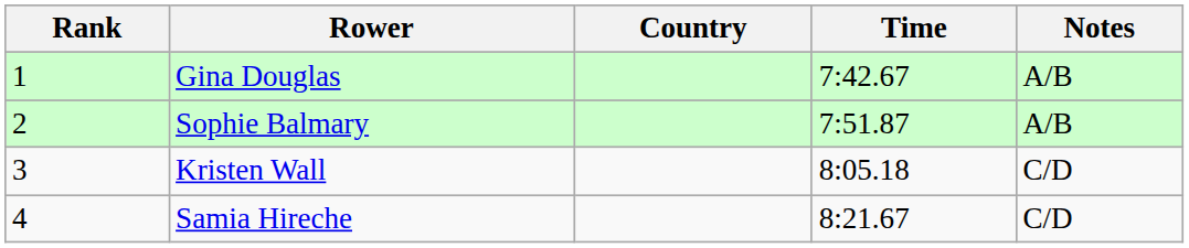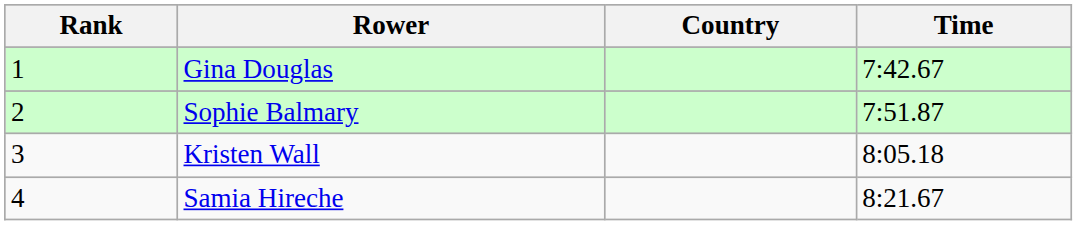 <table class="wikitable sortable" width=50%>
 <tr>
 <th>Rank</th>
 <th>Rower</th>
 <th>Country</th>
 <th>Time</th>
-<th>Notes</th>
 </tr>
 <tr bgcolor=ccffcc>
 <td>1</td>
 <td><a href='#'>Gina Douglas</a></td>
 <td></td>
 <td>7:42.67</td>
-<td>A/B</td>
 </tr>
 <tr bgcolor=ccffcc>
 <td>2</td>
 <td><a href='#'>Sophie Balmary</a></td>
 <td></td>
 <td>7:51.87</td>
-<td>A/B</td>
 </tr>
 <tr>
 <td>3</td>
 <td><a href='#'>Kristen Wall</a></td>
 <td></td>
 <td>8:05.18</td>
-<td>C/D</td>
 </tr>
 <tr>
 <td>4</td>
 <td><a href='#'>Samia Hireche</a></td>
 <td></td>
 <td>8:21.67</td>
-<td>C/D</td>
 </tr>
 </table>
